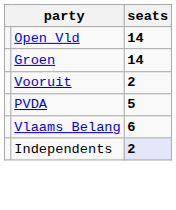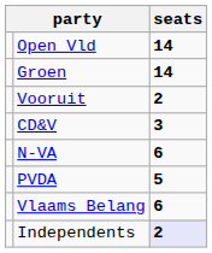 <table class="wikitable sortable">
 <tr>
 <th colspan="2">party</th>
 <th>seats</th>
 </tr>
 <tr>
 <td></td>
 <td><a href='#'>Open Vld</a></td>
 <td><strong>14</strong></td>
 </tr>
 <tr>
 <td></td>
 <td><a href='#'>Groen</a></td>
 <td><strong>14</strong></td>
 </tr>
 <tr>
 <td></td>
 <td><a href='#'>Vooruit</a></td>
 <td><strong>2</strong></td>
 </tr>
 <tr>
 <td></td>
+<td><a href='#'>CD&V</a></td>
+<td><strong>3</strong></td>
+</tr>
+<tr>
+<td></td>
+<td><a href='#'>N-VA</a></td>
+<td><strong>6</strong></td>
+</tr>
+<tr>
+<td></td>
 <td><a href='#'>PVDA</a></td>
 <td><strong>5</strong></td>
 </tr>
 <tr>
 <td></td>
 <td><a href='#'>Vlaams Belang</a></td>
 <td><strong>6</strong></td>
 </tr>
 <tr>
 <td></td>
 <td>Independents</td>
 <td style="background: lavender;"><strong>2</strong></td>
 </tr>
 </table>
